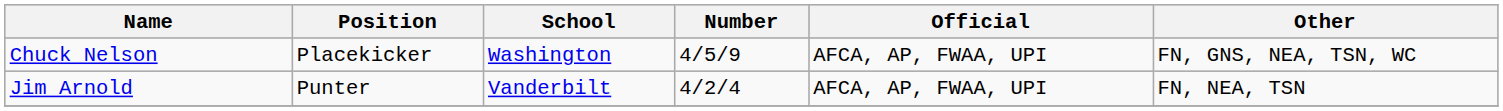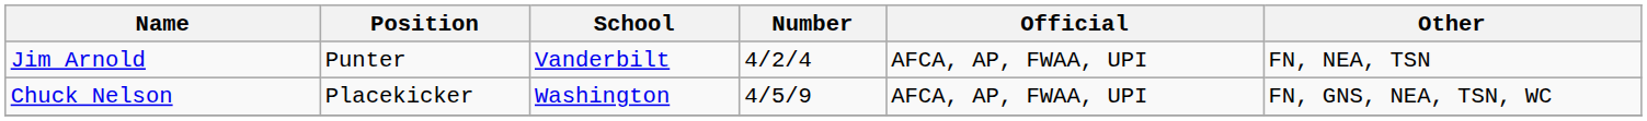 <table class="wikitable sortable">
 <tr>
 <th bgcolor="#DDDDFF" width="15%">Name</th>
 <th bgcolor="#DDDDFF" width="10%">Position</th>
 <th bgcolor="#DDDDFF" width="10%">School</th>
 <th bgcolor="#DDDDFF" width="7%">Number</th>
 <th bgcolor="#DDDDFF" width="18%">Official</th>
 <th bgcolor="#DDDDFF" width="18%">Other</th>
 </tr>
 <tr align="left">
+<td><a href='#'>Jim Arnold</a></td>
+<td>Punter</td>
+<td><a href='#'>Vanderbilt</a></td>
+<td>4/2/4</td>
+<td>AFCA, AP, FWAA, UPI</td>
+<td>FN, NEA, TSN</td>
+</tr>
+<tr align="left">
 <td><a href='#'>Chuck Nelson</a></td>
 <td>Placekicker</td>
 <td><a href='#'>Washington</a></td>
 <td>4/5/9</td>
 <td>AFCA, AP, FWAA, UPI</td>
 <td>FN, GNS, NEA, TSN, WC</td>
 </tr>
 <tr align="left">
-<td><a href='#'>Jim Arnold</a></td>
-<td>Punter</td>
-<td><a href='#'>Vanderbilt</a></td>
-<td>4/2/4</td>
-<td>AFCA, AP, FWAA, UPI</td>
-<td>FN, NEA, TSN</td>
-</tr>
-<tr align="left">
 </tr>
 </table>
